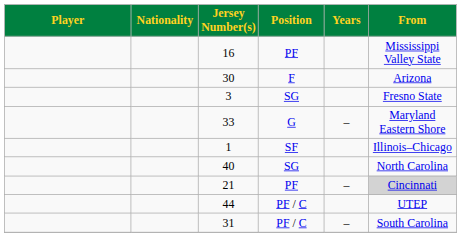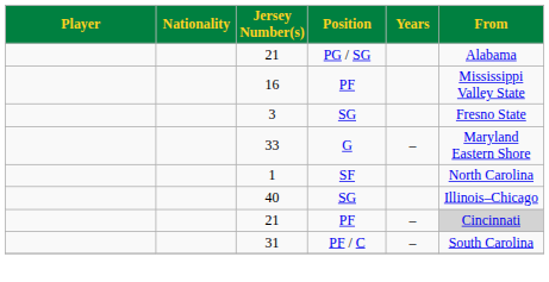 <table class="wikitable" style="text-align:center" width="98%">
 <tr>
 <th style="background:#008040;color:#FFD321;" width="30%">Player</th>
 <th style="background:#008040;color:#FFD321;" width="15%">Nationality</th>
 <th style="background:#008040;color:#FFD321;" width="10%">Jersey Number(s)</th>
 <th style="background:#008040;color:#FFD321;" width="15%">Position</th>
 <th style="background:#008040;color:#FFD321;" width="10%">Years</th>
 <th style="background:#008040;color:#FFD321;" width="20%">From</th>
 </tr>
 <tr>
 <td></td>
 <td></td>
+<td>21</td>
+<td><a href='#'>PG</a> / <a href='#'>SG</a></td>
+<td></td>
+<td><a href='#'>Alabama</a></td>
+</tr>
+<tr>
+<td></td>
+<td></td>
 <td>16</td>
 <td><a href='#'>PF</a></td>
 <td></td>
 <td><a href='#'>Mississippi Valley State</a></td>
-</tr>
-<tr>
-<td></td>
-<td></td>
-<td>30</td>
-<td><a href='#'>F</a></td>
-<td></td>
-<td><a href='#'>Arizona</a></td>
 </tr>
 <tr>
 <td></td>
 <td></td>
 <td>3</td>
 <td><a href='#'>SG</a></td>
 <td></td>
 <td><a href='#'>Fresno State</a></td>
 </tr>
 <tr>
 <td></td>
 <td></td>
 <td>33</td>
 <td><a href='#'>G</a></td>
 <td>–</td>
 <td><a href='#'>Maryland Eastern Shore</a></td>
 </tr>
 <tr>
 <td></td>
 <td></td>
 <td>1</td>
 <td><a href='#'>SF</a></td>
 <td></td>
-<td><a href='#'>Illinois–Chicago</a></td>
+<td><a href='#'>North Carolina</a></td>
 </tr>
 <tr>
 <td></td>
 <td></td>
 <td>40</td>
 <td><a href='#'>SG</a></td>
 <td></td>
-<td><a href='#'>North Carolina</a></td>
+<td><a href='#'>Illinois–Chicago</a></td>
 </tr>
 <tr>
 <td></td>
 <td></td>
 <td>21</td>
 <td><a href='#'>PF</a></td>
 <td>–</td>
 <td style="background: lightgrey;"><a href='#'>Cincinnati</a></td>
 </tr>
 <tr>
 <td></td>
 <td></td>
-<td>44</td>
-<td><a href='#'>PF</a> / <a href='#'>C</a></td>
-<td></td>
-<td><a href='#'>UTEP</a></td>
-</tr>
-<tr>
-<td></td>
-<td></td>
 <td>31</td>
 <td><a href='#'>PF</a> / <a href='#'>C</a></td>
 <td>–</td>
 <td><a href='#'>South Carolina</a></td>
 </tr>
 <tr>
 </tr>
 </table>
